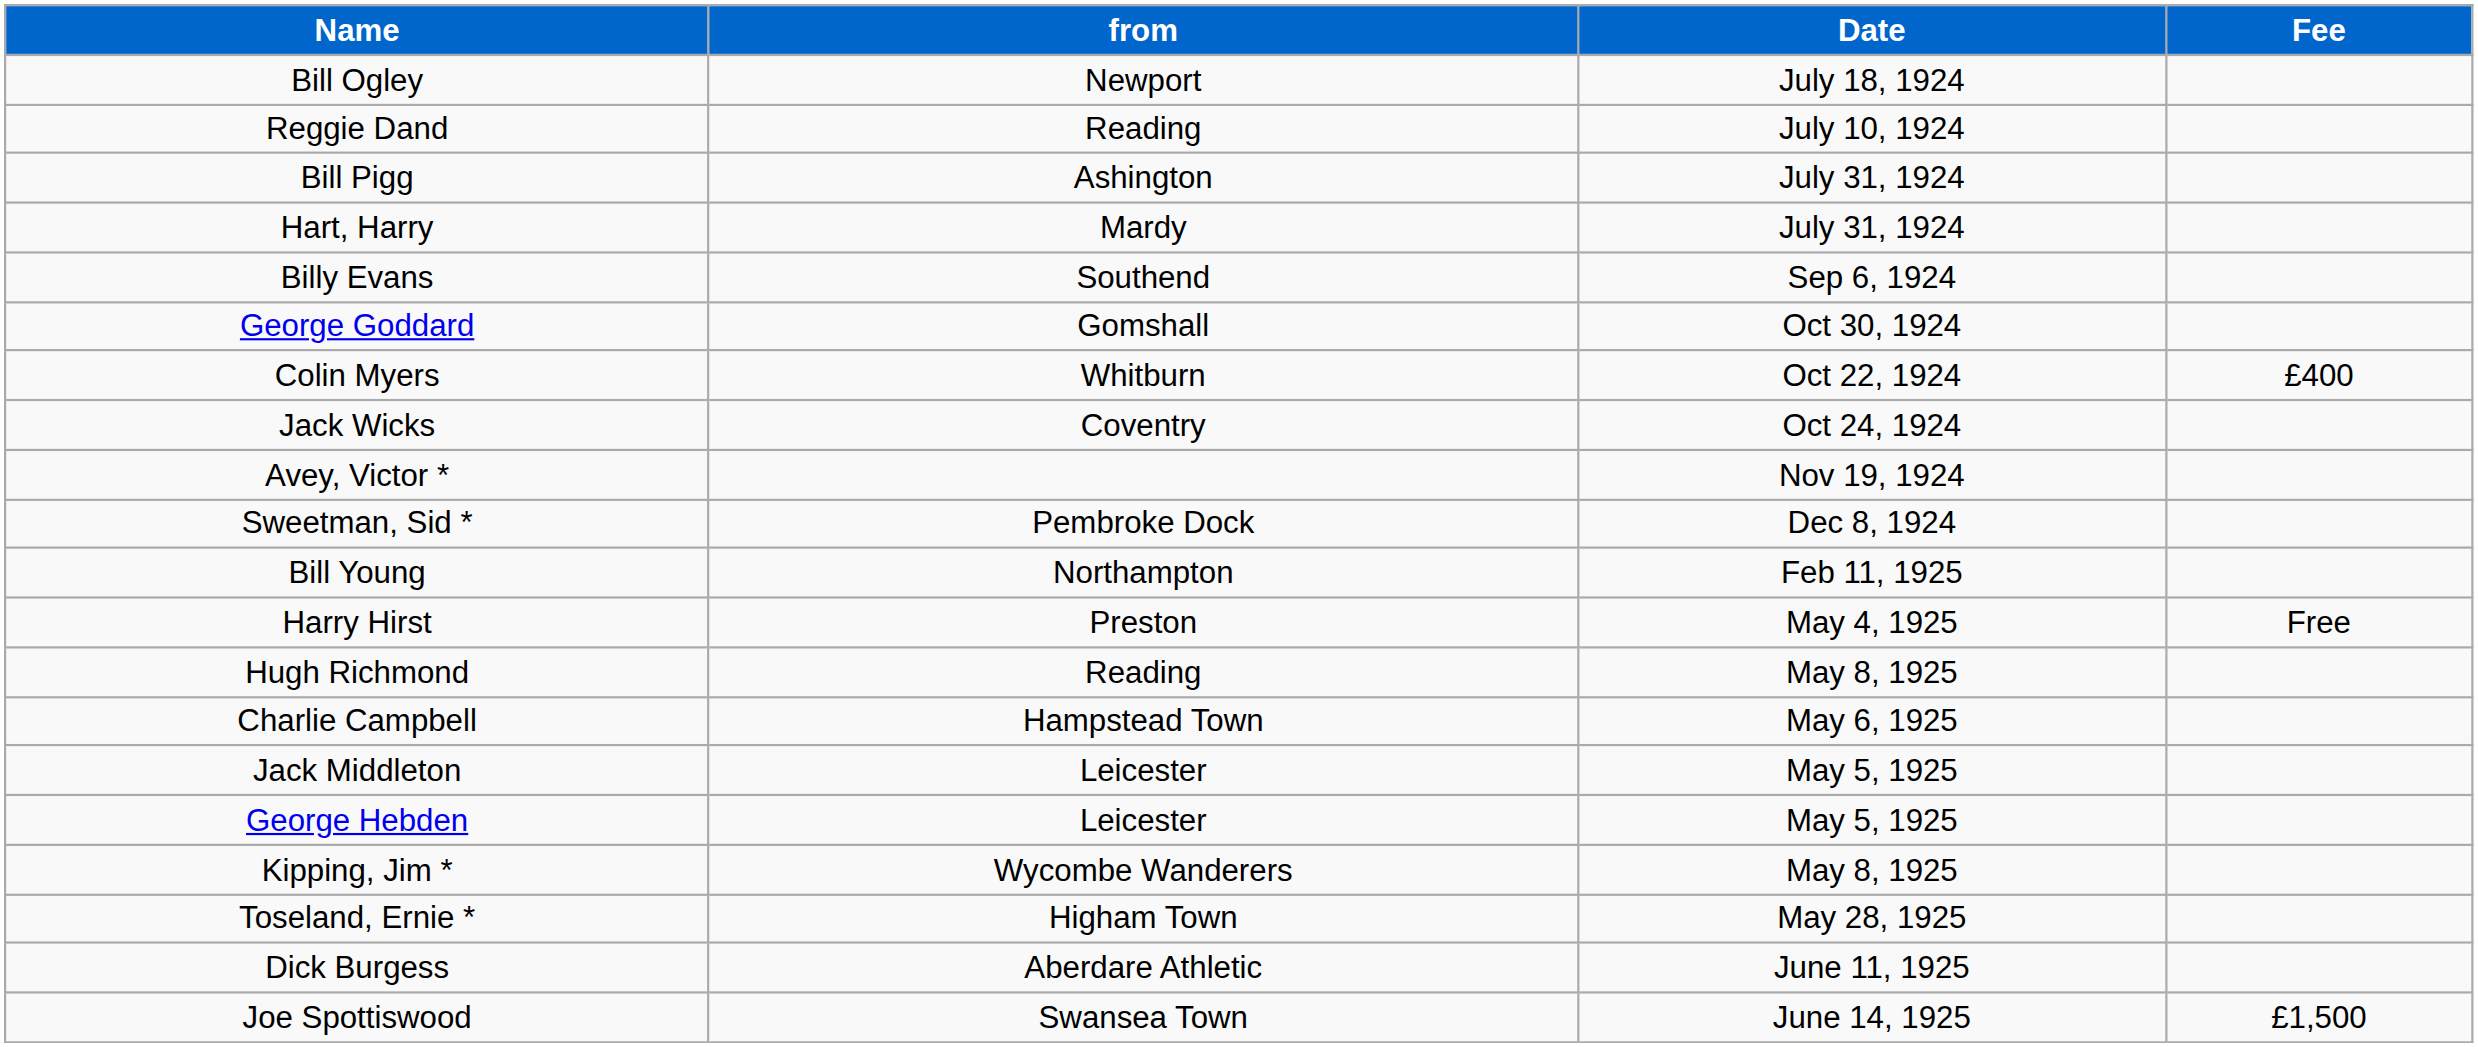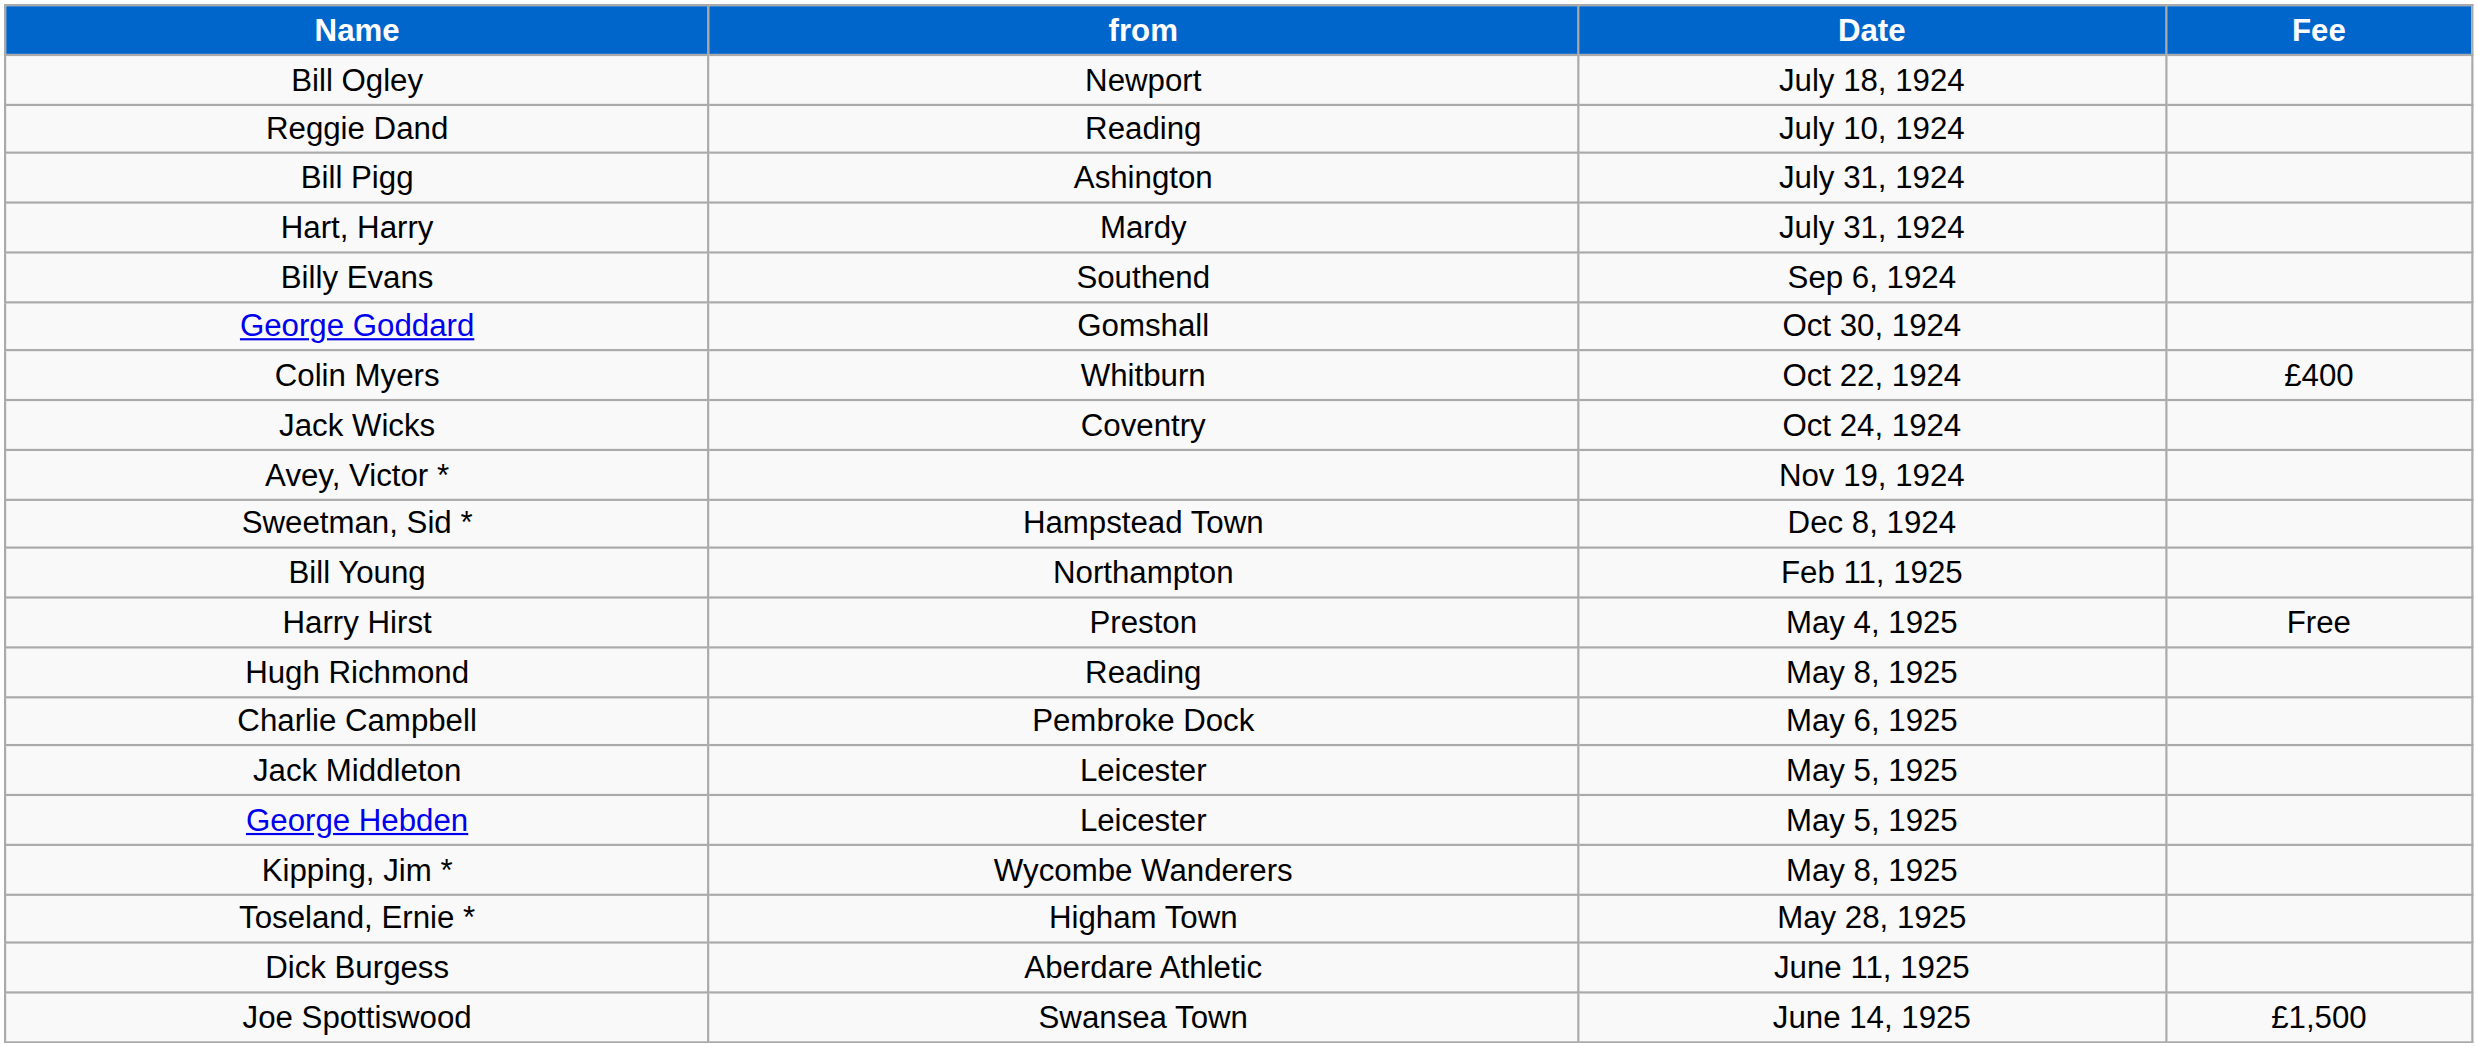 <table class="wikitable" style="text-align:center; font-size:90%; width:90%;">
 <tr>
 <th style="background:#0066CC; color:#FFFFFF; text-align:center;"><strong>Name</strong></th>
 <th style="background:#0066CC; color:#FFFFFF; text-align:center;">from</th>
 <th style="background:#0066CC; color:#FFFFFF; text-align:center;">Date</th>
 <th style="background:#0066CC; color:#FFFFFF; text-align:center;">Fee</th>
 </tr>
 <tr>
 <td>Bill Ogley</td>
 <td>Newport</td>
 <td>July 18, 1924</td>
 <td></td>
 </tr>
 <tr>
 <td>Reggie Dand</td>
 <td>Reading</td>
 <td>July 10, 1924</td>
 <td></td>
 </tr>
 <tr>
 <td>Bill Pigg</td>
 <td>Ashington</td>
 <td>July 31, 1924</td>
 <td></td>
 </tr>
 <tr>
 <td>Hart, Harry</td>
 <td>Mardy</td>
 <td>July 31, 1924</td>
 <td></td>
 </tr>
 <tr>
 <td>Billy Evans</td>
 <td>Southend</td>
 <td>Sep 6, 1924</td>
 <td></td>
 </tr>
 <tr>
 <td><a href='#'>George Goddard</a></td>
 <td>Gomshall</td>
 <td>Oct 30, 1924</td>
 <td></td>
 </tr>
 <tr>
 <td>Colin Myers</td>
 <td>Whitburn</td>
 <td>Oct 22, 1924</td>
 <td>£400</td>
 </tr>
 <tr>
 <td>Jack Wicks</td>
 <td>Coventry</td>
 <td>Oct 24, 1924</td>
 <td></td>
 </tr>
 <tr>
 <td>Avey, Victor *</td>
 <td></td>
 <td>Nov 19, 1924</td>
 <td></td>
 </tr>
 <tr>
 <td>Sweetman, Sid *</td>
-<td>Pembroke Dock</td>
+<td>Hampstead Town</td>
 <td>Dec 8, 1924</td>
 <td></td>
 </tr>
 <tr>
 <td>Bill Young</td>
 <td>Northampton</td>
 <td>Feb 11, 1925</td>
 <td></td>
 </tr>
 <tr>
 <td>Harry Hirst</td>
 <td>Preston</td>
 <td>May 4, 1925</td>
 <td>Free</td>
 </tr>
 <tr>
 <td>Hugh Richmond</td>
 <td>Reading</td>
 <td>May 8, 1925</td>
 <td></td>
 </tr>
 <tr>
 <td>Charlie Campbell</td>
-<td>Hampstead Town</td>
+<td>Pembroke Dock</td>
 <td>May 6, 1925</td>
 <td></td>
 </tr>
 <tr>
 <td>Jack Middleton</td>
 <td>Leicester</td>
 <td>May 5, 1925</td>
 <td></td>
 </tr>
 <tr>
 <td><a href='#'>George Hebden</a></td>
 <td>Leicester</td>
 <td>May 5, 1925</td>
 <td></td>
 </tr>
 <tr>
 <td>Kipping, Jim *</td>
 <td>Wycombe Wanderers</td>
 <td>May 8, 1925</td>
 <td></td>
 </tr>
 <tr>
 <td>Toseland, Ernie *</td>
 <td>Higham Town</td>
 <td>May 28, 1925</td>
 <td></td>
 </tr>
 <tr>
 <td>Dick Burgess</td>
 <td>Aberdare Athletic</td>
 <td>June 11, 1925</td>
 <td></td>
 </tr>
 <tr>
 <td>Joe Spottiswood</td>
 <td>Swansea Town</td>
 <td>June 14, 1925</td>
 <td>£1,500</td>
 </tr>
 </table>
